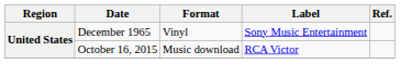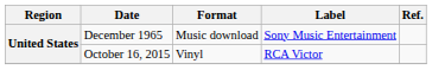 <table class="wikitable plainrowheaders">
 <tr>
 <th scope="col">Region</th>
 <th scope="col">Date</th>
 <th scope="col">Format</th>
 <th scope="col">Label</th>
 <th scope="col">Ref.</th>
 </tr>
 <tr>
 <th scope="row" rowspan="2">United States</th>
 <td>December 1965</td>
-<td>Vinyl</td>
+<td>Music download</td>
 <td><a href='#'>Sony Music Entertainment</a></td>
 <td></td>
 </tr>
 <tr>
 <td>October 16, 2015</td>
-<td>Music download</td>
+<td>Vinyl</td>
 <td><a href='#'>RCA Victor</a></td>
 <td></td>
 </tr>
 <tr>
 </tr>
 </table>
